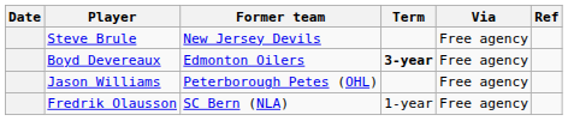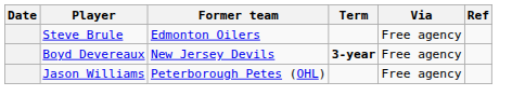 <table class="wikitable plainrowheaders">
 <tr style="background:#ddd; text-align:center;">
 <th>Date</th>
 <th>Player</th>
 <th>Former team</th>
 <th>Term</th>
 <th>Via</th>
 <th>Ref</th>
 </tr>
 <tr>
 <th scope="row"></th>
 <td><a href='#'>Steve Brule</a></td>
-<td><a href='#'>New Jersey Devils</a></td>
+<td><a href='#'>Edmonton Oilers</a></td>
 <td></td>
 <td>Free agency</td>
 <td></td>
 </tr>
 <tr>
 <th scope="row"></th>
 <td><a href='#'>Boyd Devereaux</a></td>
-<td><a href='#'>Edmonton Oilers</a></td>
+<td><a href='#'>New Jersey Devils</a></td>
 <td><strong>3-year</strong></td>
 <td>Free agency</td>
 <td></td>
 </tr>
 <tr>
 <th scope="row"></th>
 <td><a href='#'>Jason Williams</a></td>
 <td><a href='#'>Peterborough Petes</a> (<a href='#'>OHL</a>)</td>
 <td></td>
 <td>Free agency</td>
 <td></td>
 </tr>
-<tr>
-<th scope="row"></th>
-<td><a href='#'>Fredrik Olausson</a></td>
-<td><a href='#'>SC Bern</a> (<a href='#'>NLA</a>)</td>
-<td>1-year</td>
-<td>Free agency</td>
-<td></td>
-</tr>
 </table>
